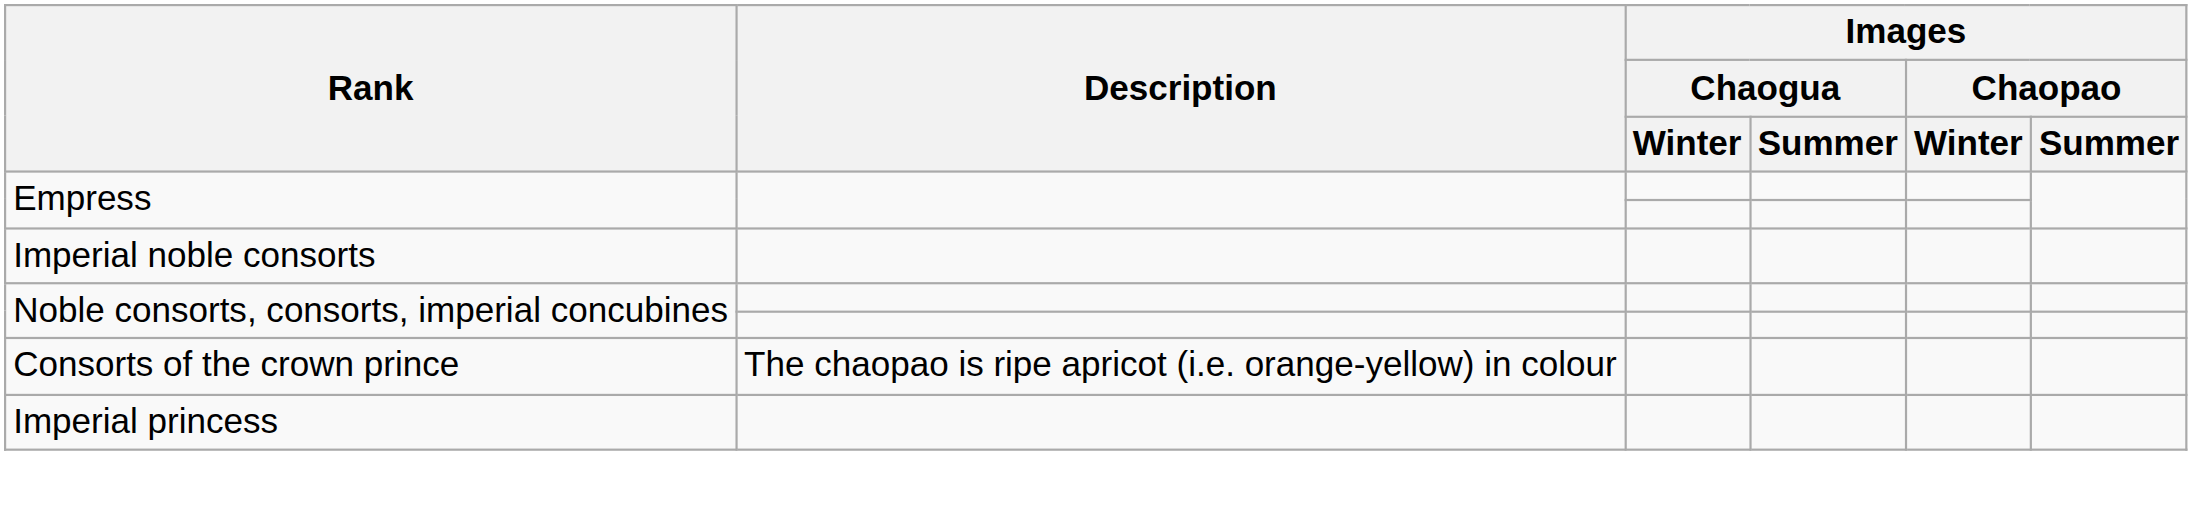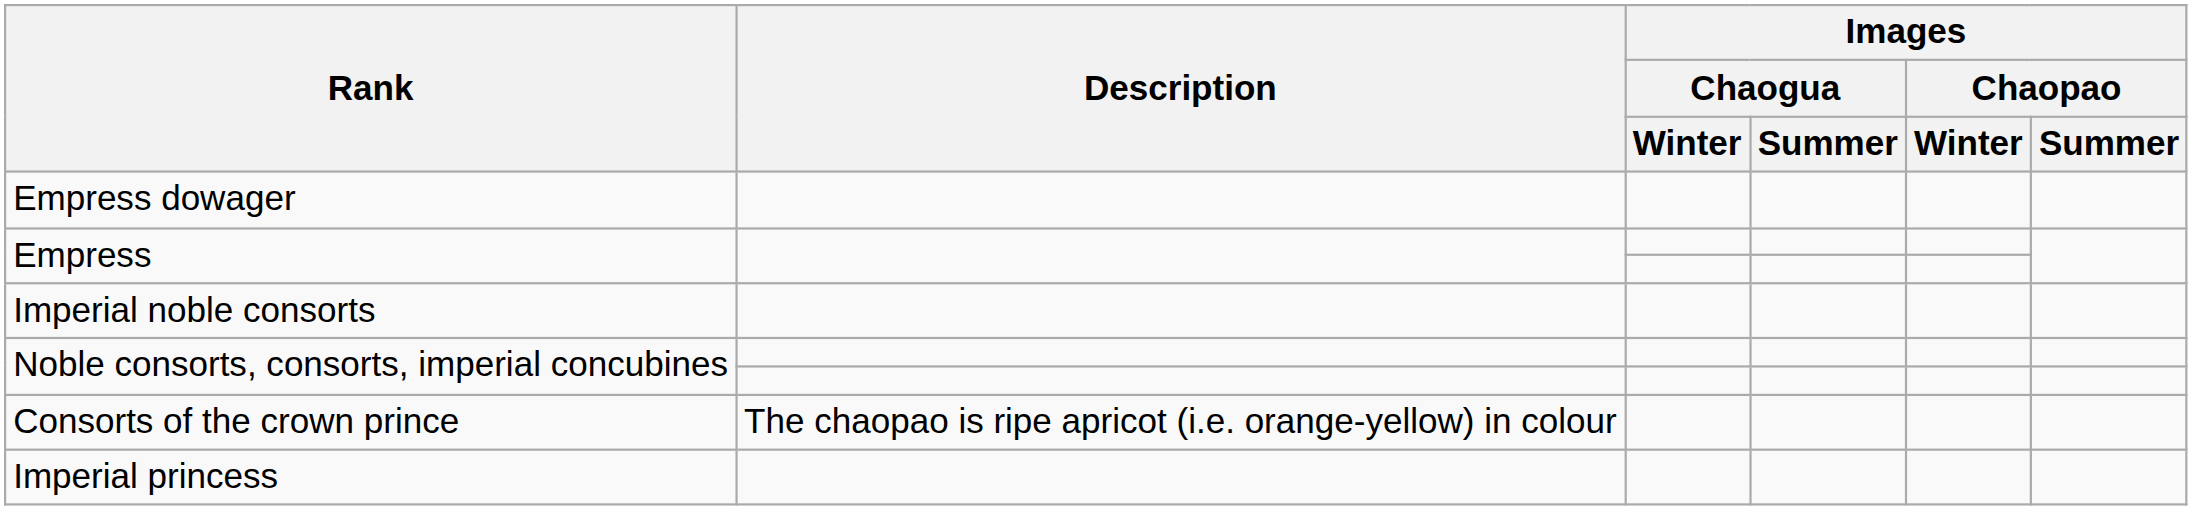 <table class="wikitable">
 <tr>
 <th rowspan="3">Rank</th>
 <th rowspan="3">Description</th>
 <th colspan="4">Images</th>
 </tr>
 <tr>
 <th colspan="2">Chaogua</th>
 <th colspan="2">Chaopao</th>
 </tr>
 <tr>
 <th>Winter</th>
 <th>Summer</th>
 <th>Winter</th>
 <th>Summer</th>
+</tr>
+<tr>
+<td>Empress dowager</td>
+<td></td>
+<td></td>
+<td></td>
+<td></td>
+<td></td>
 </tr>
 <tr>
 <td rowspan="2">Empress</td>
 <td rowspan="2"></td>
 <td></td>
 <td></td>
 <td></td>
 <td rowspan="2"></td>
 </tr>
 <tr>
 <td></td>
 <td></td>
 <td></td>
 </tr>
 <tr>
 <td>Imperial noble consorts</td>
 <td></td>
 <td></td>
 <td></td>
 <td></td>
 <td></td>
 </tr>
 <tr>
 <td rowspan="2">Noble consorts, consorts, imperial concubines</td>
 <td></td>
 <td></td>
 <td></td>
 <td></td>
 <td></td>
 </tr>
 <tr>
 <td></td>
 <td></td>
 <td></td>
 <td></td>
 <td></td>
 </tr>
 <tr>
 <td>Consorts of the crown prince</td>
 <td>The chaopao is ripe apricot (i.e. orange-yellow) in colour </td>
 <td></td>
 <td></td>
 <td></td>
 <td></td>
 </tr>
 <tr>
 <td>Imperial princess</td>
 <td></td>
 <td></td>
 <td></td>
 <td></td>
 <td></td>
 </tr>
 </table>
